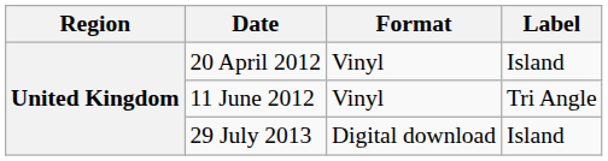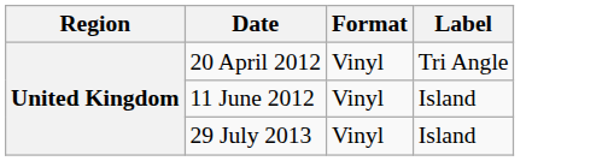 <table class="wikitable plainrowheaders">
 <tr>
 <th>Region</th>
 <th>Date</th>
 <th>Format</th>
 <th>Label</th>
 </tr>
 <tr>
 <th scope="row" rowspan="3">United Kingdom</th>
 <td>20 April 2012</td>
 <td>Vinyl</td>
-<td>Island</td>
+<td>Tri Angle</td>
 </tr>
 <tr>
 <td>11 June 2012</td>
 <td>Vinyl</td>
-<td>Tri Angle</td>
+<td>Island</td>
 </tr>
 <tr>
 <td>29 July 2013</td>
-<td>Digital download</td>
+<td>Vinyl</td>
 <td>Island</td>
 </tr>
 </table>
